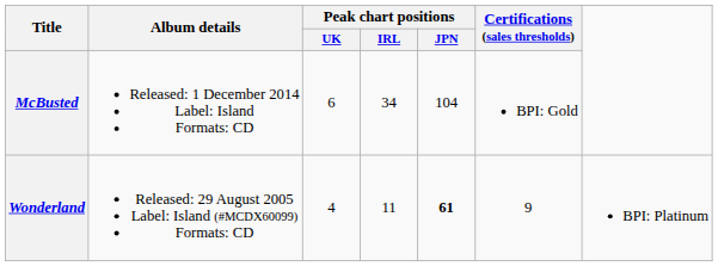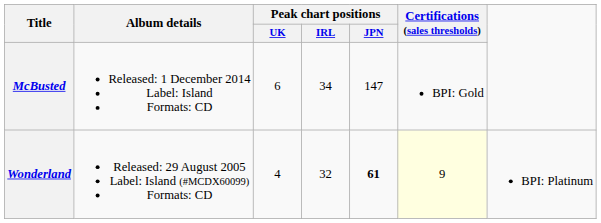 <table class="wikitable plainrowheaders" style="text-align:center;">
 <tr>
 <th scope="col" rowspan="2">Title</th>
 <th scope="col" rowspan="2">Album details</th>
 <th scope="col" colspan="3">Peak chart positions</th>
 <th scope="col" rowspan="2"><a href='#'>Certifications</a><br><small>(<a href='#'>sales thresholds</a>)</small></th>
 </tr>
 <tr>
 <th style="width:4em;font-size:85%"><a href='#'>UK</a><br></th>
 <th style="width:4em;font-size:85%"><a href='#'>IRL</a><br></th>
 <th style="width:4em;font-size:85%"><a href='#'>JPN</a><br></th>
 </tr>
 <tr>
 <th scope="row"><em><a href='#'>McBusted</a></em></th>
 <td><br><ul><li>Released: 1 December 2014</li><li>Label: Island</li><li>Formats: CD</li></ul></td>
 <td>6</td>
 <td>34</td>
-<td>104</td>
+<td>147</td>
 <td><br><ul><li>BPI: Gold</li></ul></td>
 </tr>
 <tr>
 <th scope="row"><em><a href='#'>Wonderland</a></em></th>
 <td><br><ul><li>Released: 29 August 2005</li><li>Label: Island <small>(#MCDX60099)</small></li><li>Formats: CD</li></ul></td>
 <td>4</td>
-<td>11</td>
+<td>32</td>
 <td><strong>61</strong></td>
-<td>9</td>
+<td style="background: lightyellow;">9</td>
 <td><br><ul><li>BPI: Platinum</li></ul></td>
 </tr>
 </table>
